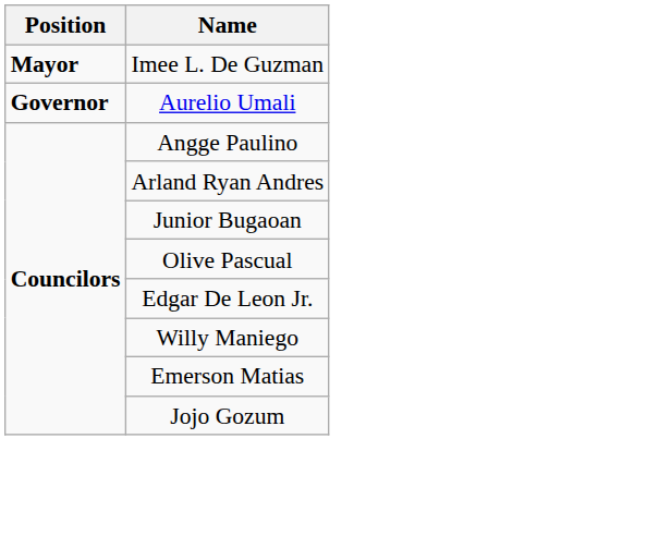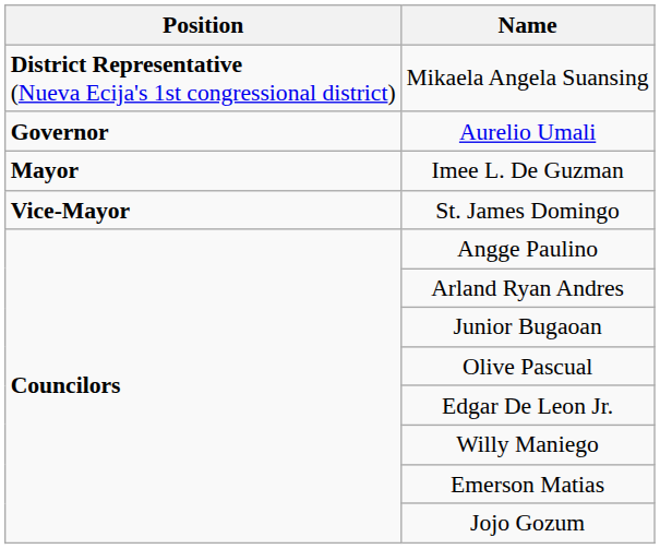 <table class="wikitable" style="line-height:1.20em; font-size:100%;">
 <tr>
 <th>Position</th>
 <th>Name</th>
 </tr>
 <tr>
+<td><strong>District Representative</strong> <br>(<a href='#'>Nueva Ecija's 1st congressional district</a>)</td>
+<td style="text-align:center;">Mikaela Angela Suansing</td>
+</tr>
+<tr>
+<td><strong>Governor</strong></td>
+<td style="text-align:center;"><a href='#'>Aurelio Umali</a></td>
+</tr>
+<tr>
 <td><strong>Mayor</strong></td>
 <td style="text-align:center;">Imee L. De Guzman</td>
 </tr>
 <tr>
-<td><strong>Governor</strong></td>
-<td style="text-align:center;"><a href='#'>Aurelio Umali</a></td>
+<td><strong>Vice-Mayor</strong></td>
+<td style="text-align:center;">St. James Domingo</td>
 </tr>
 <tr>
 <td rowspan=8><strong>Councilors</strong></td>
 <td style="text-align:center;">Angge Paulino</td>
 </tr>
 <tr>
 <td style="text-align:center;">Arland Ryan Andres</td>
 </tr>
 <tr>
 <td style="text-align:center;">Junior Bugaoan</td>
 </tr>
 <tr>
 <td style="text-align:center;">Olive Pascual</td>
 </tr>
 <tr>
 <td style="text-align:center;">Edgar De Leon Jr.</td>
 </tr>
 <tr>
 <td style="text-align:center;">Willy Maniego</td>
 </tr>
 <tr>
 <td style="text-align:center;">Emerson Matias</td>
 </tr>
 <tr>
 <td style="text-align:center;">Jojo Gozum</td>
 </tr>
 </table>
